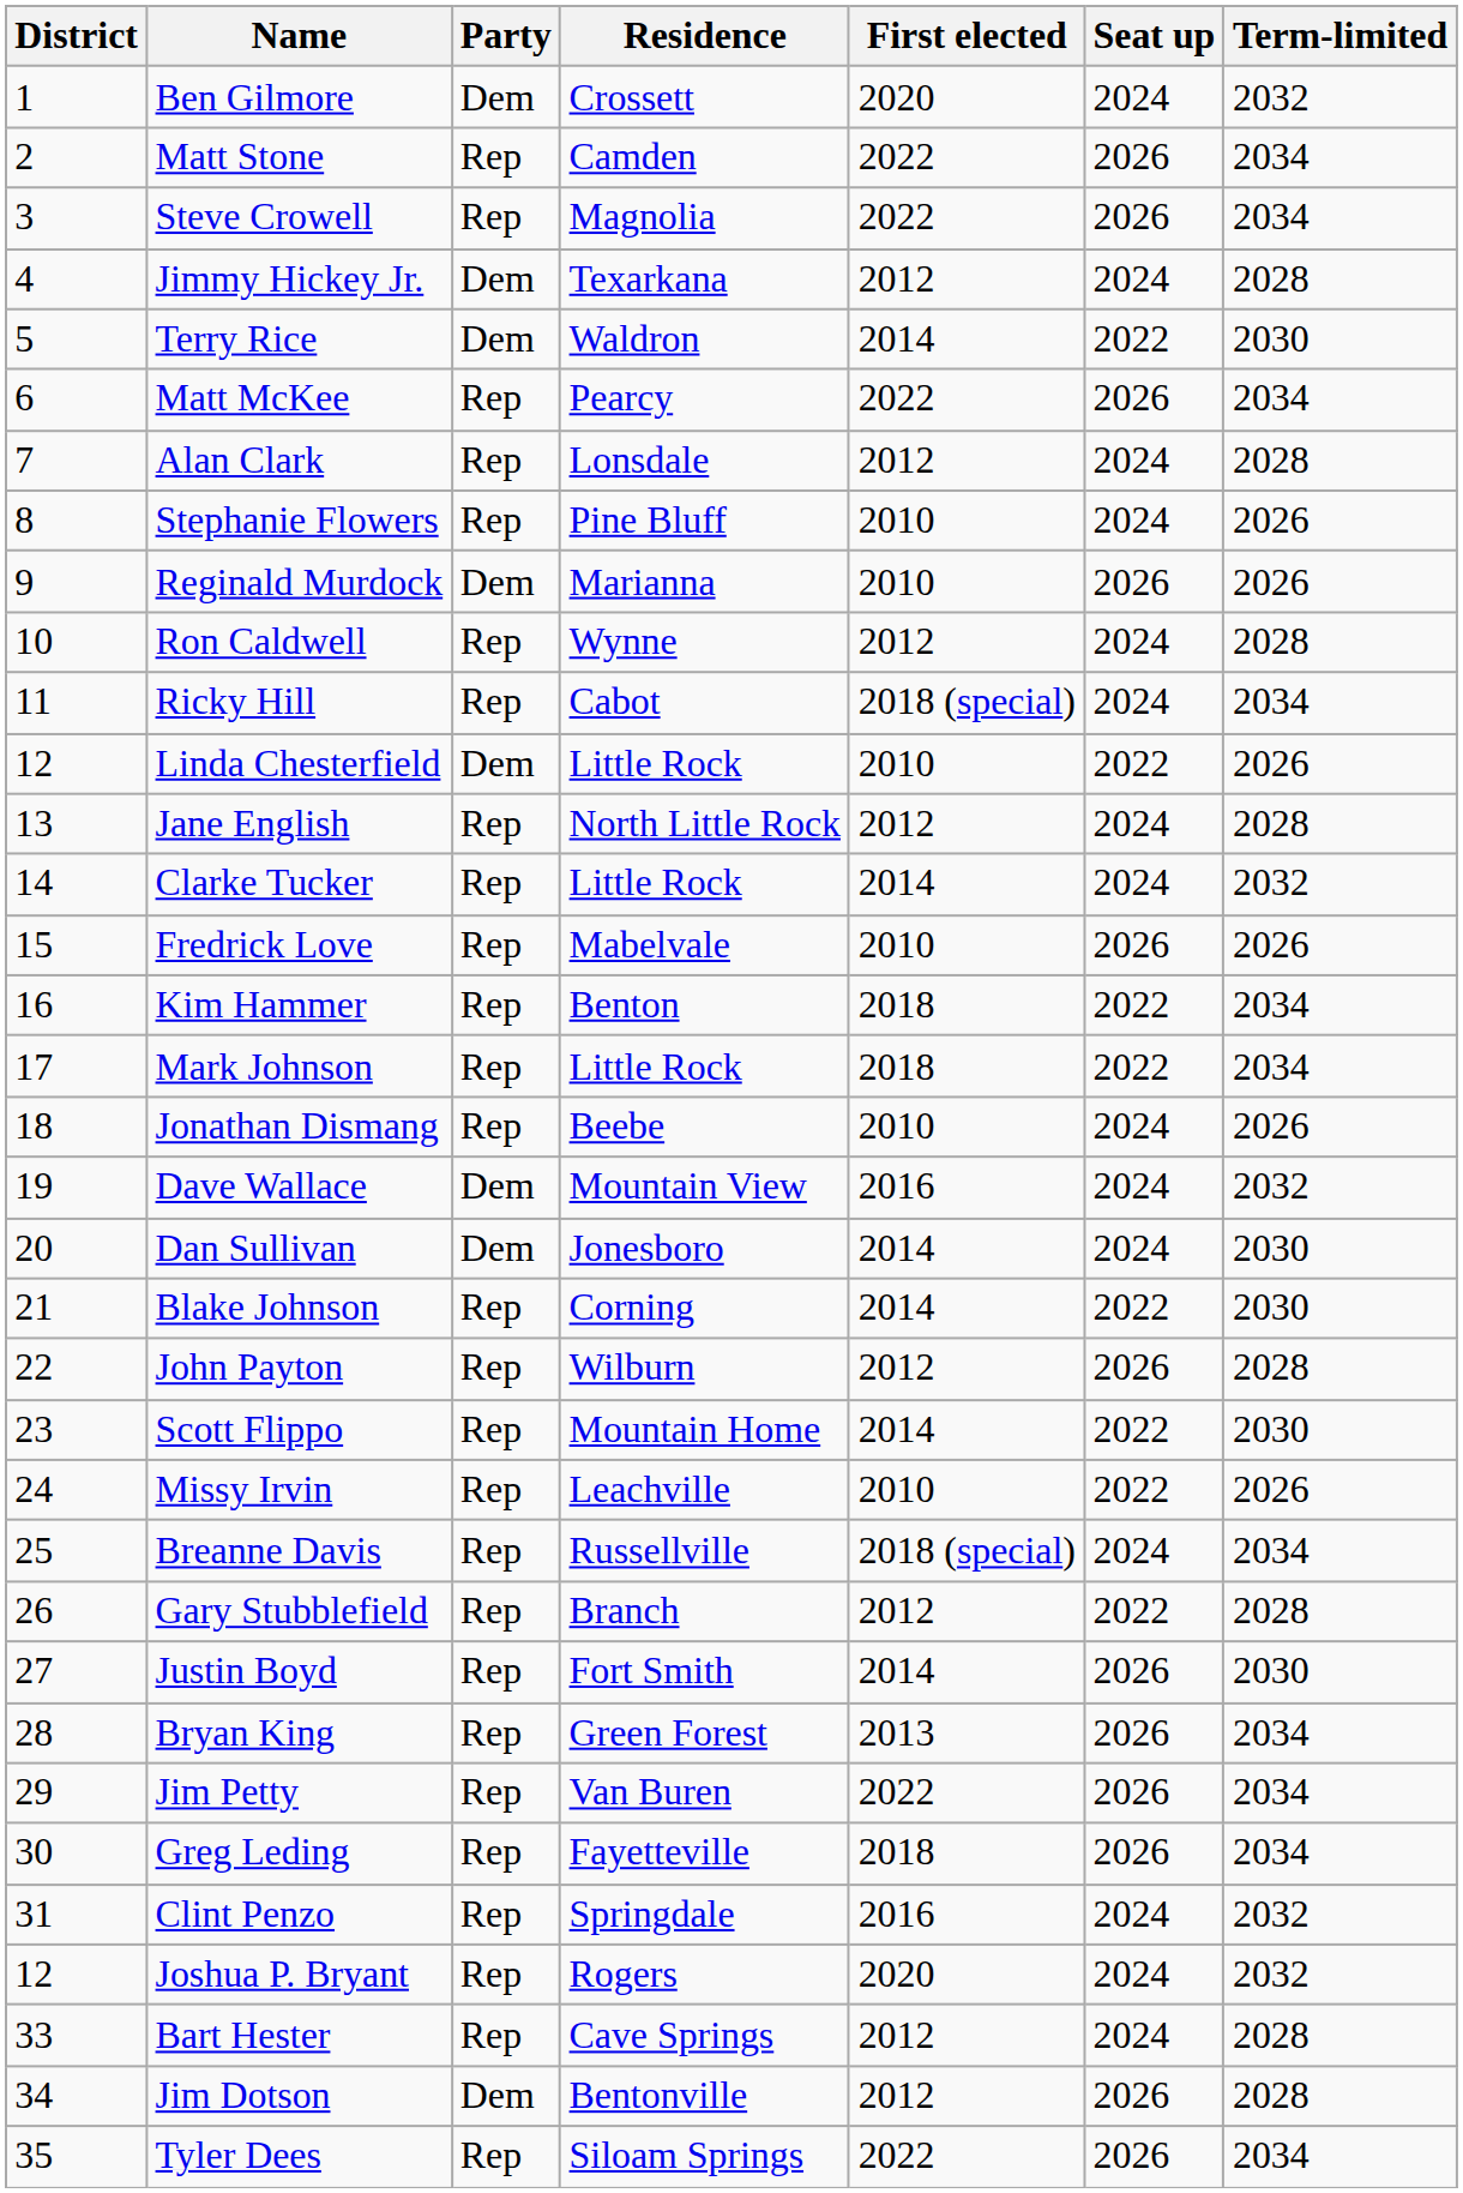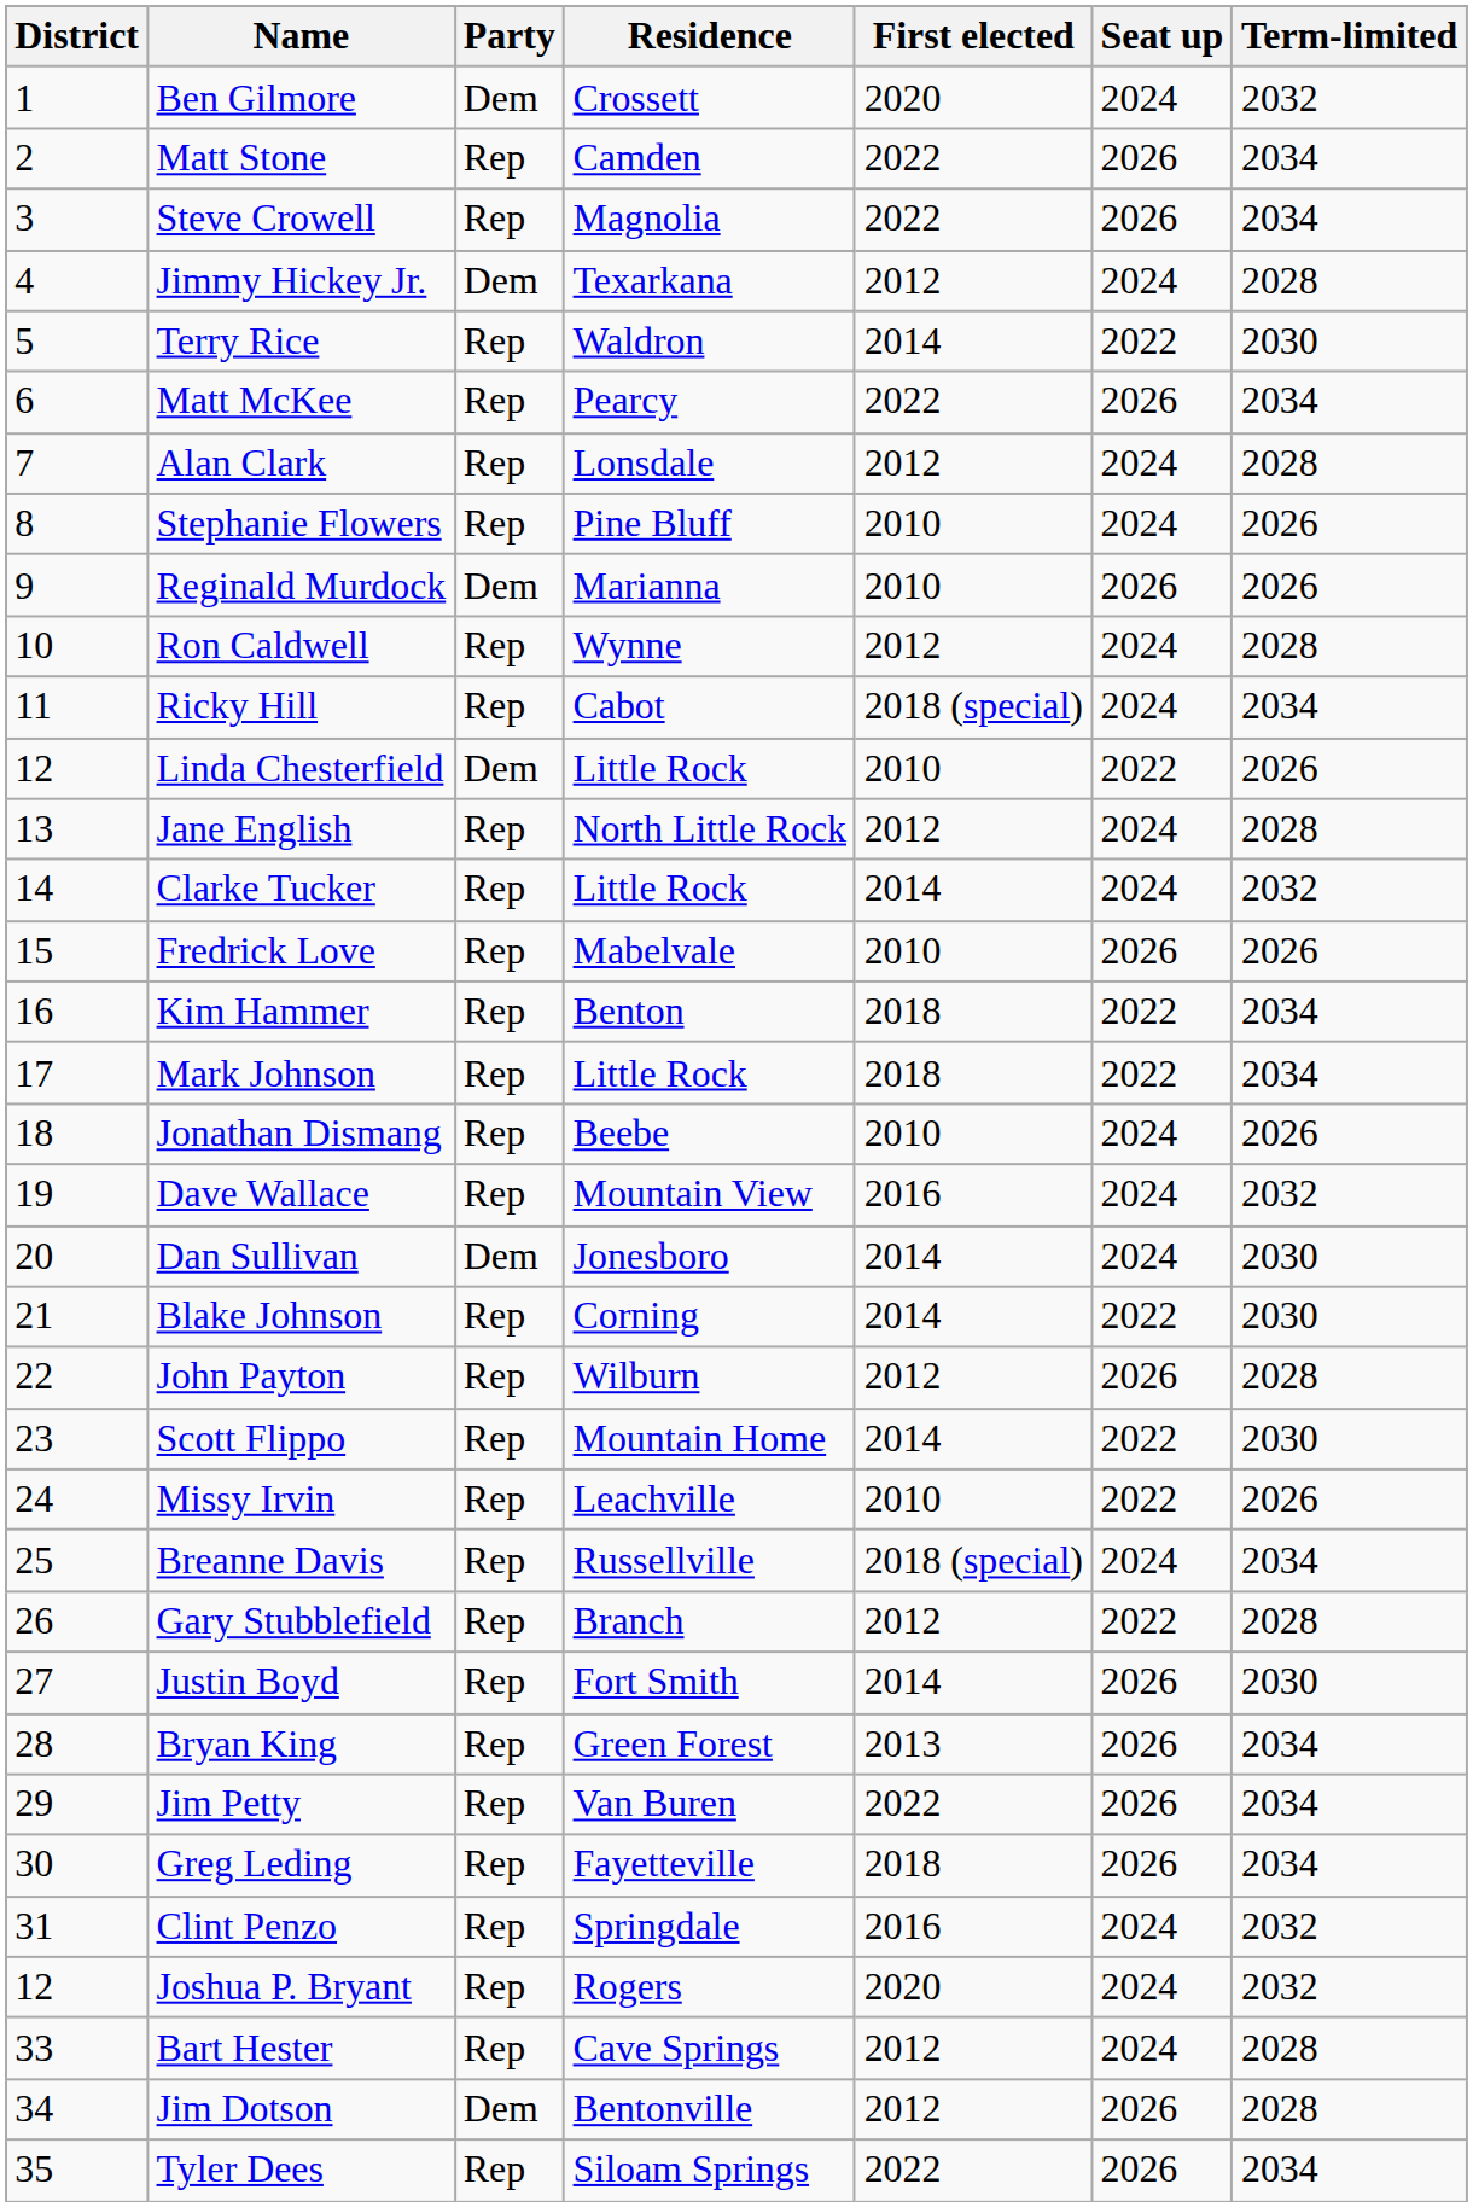 <table class="wikitable sortable">
 <tr>
 <th>District</th>
 <th>Name</th>
 <th>Party</th>
 <th>Residence</th>
 <th>First elected</th>
 <th>Seat up</th>
 <th>Term-limited</th>
 </tr>
 <tr>
 <td>1</td>
 <td><a href='#'>Ben Gilmore</a></td>
 <td>Dem</td>
 <td><a href='#'>Crossett</a></td>
 <td>2020</td>
 <td>2024</td>
 <td>2032</td>
 </tr>
 <tr>
 <td>2</td>
 <td><a href='#'>Matt Stone</a></td>
 <td>Rep</td>
 <td><a href='#'>Camden</a></td>
 <td>2022</td>
 <td>2026</td>
 <td>2034</td>
 </tr>
 <tr>
 <td>3</td>
 <td><a href='#'>Steve Crowell</a></td>
 <td>Rep</td>
 <td><a href='#'>Magnolia</a></td>
 <td>2022</td>
 <td>2026</td>
 <td>2034</td>
 </tr>
 <tr>
 <td>4</td>
 <td><a href='#'>Jimmy Hickey Jr.</a></td>
 <td>Dem</td>
 <td><a href='#'>Texarkana</a></td>
 <td>2012</td>
 <td>2024</td>
 <td>2028</td>
 </tr>
 <tr>
 <td>5</td>
 <td><a href='#'>Terry Rice</a></td>
-<td>Dem</td>
+<td>Rep</td>
 <td><a href='#'>Waldron</a></td>
 <td>2014</td>
 <td>2022</td>
 <td>2030</td>
 </tr>
 <tr>
 <td>6</td>
 <td><a href='#'>Matt McKee</a></td>
 <td>Rep</td>
 <td><a href='#'>Pearcy</a></td>
 <td>2022</td>
 <td>2026</td>
 <td>2034</td>
 </tr>
 <tr>
 <td>7</td>
 <td><a href='#'>Alan Clark</a></td>
 <td>Rep</td>
 <td><a href='#'>Lonsdale</a></td>
 <td>2012</td>
 <td>2024</td>
 <td>2028</td>
 </tr>
 <tr>
 <td>8</td>
 <td><a href='#'>Stephanie Flowers</a></td>
 <td>Rep</td>
 <td><a href='#'>Pine Bluff</a></td>
 <td>2010</td>
 <td>2024</td>
 <td>2026</td>
 </tr>
 <tr>
 <td>9</td>
 <td><a href='#'>Reginald Murdock</a></td>
 <td>Dem</td>
 <td><a href='#'>Marianna</a></td>
 <td>2010</td>
 <td>2026</td>
 <td>2026</td>
 </tr>
 <tr>
 <td>10</td>
 <td><a href='#'>Ron Caldwell</a></td>
 <td>Rep</td>
 <td><a href='#'>Wynne</a></td>
 <td>2012</td>
 <td>2024</td>
 <td>2028</td>
 </tr>
 <tr>
 <td>11</td>
 <td><a href='#'>Ricky Hill</a></td>
 <td>Rep</td>
 <td><a href='#'>Cabot</a></td>
 <td>2018 (<a href='#'>special</a>)</td>
 <td>2024</td>
 <td>2034</td>
 </tr>
 <tr>
 <td>12</td>
 <td><a href='#'>Linda Chesterfield</a></td>
 <td>Dem</td>
 <td><a href='#'>Little Rock</a></td>
 <td>2010</td>
 <td>2022</td>
 <td>2026</td>
 </tr>
 <tr>
 <td>13</td>
 <td><a href='#'>Jane English</a></td>
 <td>Rep</td>
 <td><a href='#'>North Little Rock</a></td>
 <td>2012</td>
 <td>2024</td>
 <td>2028</td>
 </tr>
 <tr>
 <td>14</td>
 <td><a href='#'>Clarke Tucker</a></td>
 <td>Rep</td>
 <td><a href='#'>Little Rock</a></td>
 <td>2014</td>
 <td>2024</td>
 <td>2032</td>
 </tr>
 <tr>
 <td>15</td>
 <td><a href='#'>Fredrick Love</a></td>
 <td>Rep</td>
 <td><a href='#'>Mabelvale</a></td>
 <td>2010</td>
 <td>2026</td>
 <td>2026</td>
 </tr>
 <tr>
 <td>16</td>
 <td><a href='#'>Kim Hammer</a></td>
 <td>Rep</td>
 <td><a href='#'>Benton</a></td>
 <td>2018</td>
 <td>2022</td>
 <td>2034</td>
 </tr>
 <tr>
 <td>17</td>
 <td><a href='#'>Mark Johnson</a></td>
 <td>Rep</td>
 <td><a href='#'>Little Rock</a></td>
 <td>2018</td>
 <td>2022</td>
 <td>2034</td>
 </tr>
 <tr>
 <td>18</td>
 <td><a href='#'>Jonathan Dismang</a></td>
 <td>Rep</td>
 <td><a href='#'>Beebe</a></td>
 <td>2010</td>
 <td>2024</td>
 <td>2026</td>
 </tr>
 <tr>
 <td>19</td>
 <td><a href='#'>Dave Wallace</a></td>
-<td>Dem</td>
+<td>Rep</td>
 <td><a href='#'>Mountain View</a></td>
 <td>2016</td>
 <td>2024</td>
 <td>2032</td>
 </tr>
 <tr>
 <td>20</td>
 <td><a href='#'>Dan Sullivan</a></td>
 <td>Dem</td>
 <td><a href='#'>Jonesboro</a></td>
 <td>2014</td>
 <td>2024</td>
 <td>2030</td>
 </tr>
 <tr>
 <td>21</td>
 <td><a href='#'>Blake Johnson</a></td>
 <td>Rep</td>
 <td><a href='#'>Corning</a></td>
 <td>2014</td>
 <td>2022</td>
 <td>2030</td>
 </tr>
 <tr>
 <td>22</td>
 <td><a href='#'>John Payton</a></td>
 <td>Rep</td>
 <td><a href='#'>Wilburn</a></td>
 <td>2012</td>
 <td>2026</td>
 <td>2028</td>
 </tr>
 <tr>
 <td>23</td>
 <td><a href='#'>Scott Flippo</a></td>
 <td>Rep</td>
 <td><a href='#'>Mountain Home</a></td>
 <td>2014</td>
 <td>2022</td>
 <td>2030</td>
 </tr>
 <tr>
 <td>24</td>
 <td><a href='#'>Missy Irvin</a></td>
 <td>Rep</td>
 <td><a href='#'>Leachville</a></td>
 <td>2010</td>
 <td>2022</td>
 <td>2026</td>
 </tr>
 <tr>
 <td>25</td>
 <td><a href='#'>Breanne Davis</a></td>
 <td>Rep</td>
 <td><a href='#'>Russellville</a></td>
 <td>2018 (<a href='#'>special</a>)</td>
 <td>2024</td>
 <td>2034</td>
 </tr>
 <tr>
 <td>26</td>
 <td><a href='#'>Gary Stubblefield</a></td>
 <td>Rep</td>
 <td><a href='#'>Branch</a></td>
 <td>2012</td>
 <td>2022</td>
 <td>2028</td>
 </tr>
 <tr>
 <td>27</td>
 <td><a href='#'>Justin Boyd</a></td>
 <td>Rep</td>
 <td><a href='#'>Fort Smith</a></td>
 <td>2014</td>
 <td>2026</td>
 <td>2030</td>
 </tr>
 <tr>
 <td>28</td>
 <td><a href='#'>Bryan King</a></td>
 <td>Rep</td>
 <td><a href='#'>Green Forest</a></td>
 <td>2013</td>
 <td>2026</td>
 <td>2034</td>
 </tr>
 <tr>
 <td>29</td>
 <td><a href='#'>Jim Petty</a></td>
 <td>Rep</td>
 <td><a href='#'>Van Buren</a></td>
 <td>2022</td>
 <td>2026</td>
 <td>2034</td>
 </tr>
 <tr>
 <td>30</td>
 <td><a href='#'>Greg Leding</a></td>
 <td>Rep</td>
 <td><a href='#'>Fayetteville</a></td>
 <td>2018</td>
 <td>2026</td>
 <td>2034</td>
 </tr>
 <tr>
 <td>31</td>
 <td><a href='#'>Clint Penzo</a></td>
 <td>Rep</td>
 <td><a href='#'>Springdale</a></td>
 <td>2016</td>
 <td>2024</td>
 <td>2032</td>
 </tr>
 <tr>
 <td>12</td>
 <td><a href='#'>Joshua P. Bryant</a></td>
 <td>Rep</td>
 <td><a href='#'>Rogers</a></td>
 <td>2020</td>
 <td>2024</td>
 <td>2032</td>
 </tr>
 <tr>
 <td>33</td>
 <td><a href='#'>Bart Hester</a></td>
 <td>Rep</td>
 <td><a href='#'>Cave Springs</a></td>
 <td>2012</td>
 <td>2024</td>
 <td>2028</td>
 </tr>
 <tr>
 <td>34</td>
 <td><a href='#'>Jim Dotson</a></td>
 <td>Dem</td>
 <td><a href='#'>Bentonville</a></td>
 <td>2012</td>
 <td>2026</td>
 <td>2028</td>
 </tr>
 <tr>
 <td>35</td>
 <td><a href='#'>Tyler Dees</a></td>
 <td>Rep</td>
 <td><a href='#'>Siloam Springs</a></td>
 <td>2022</td>
 <td>2026</td>
 <td>2034</td>
 </tr>
 </table>
